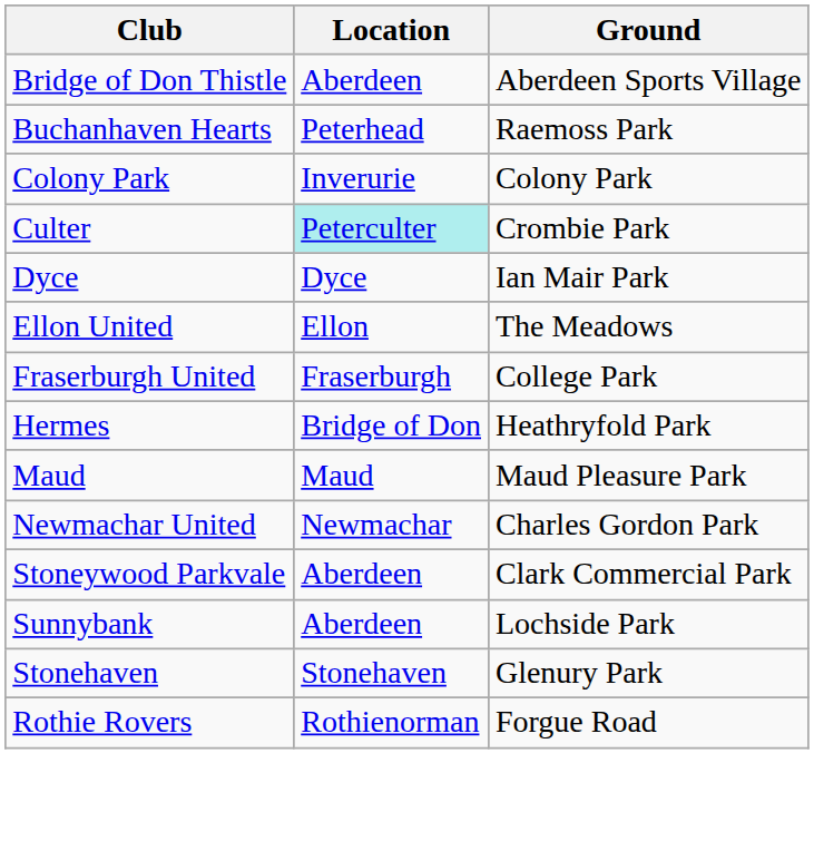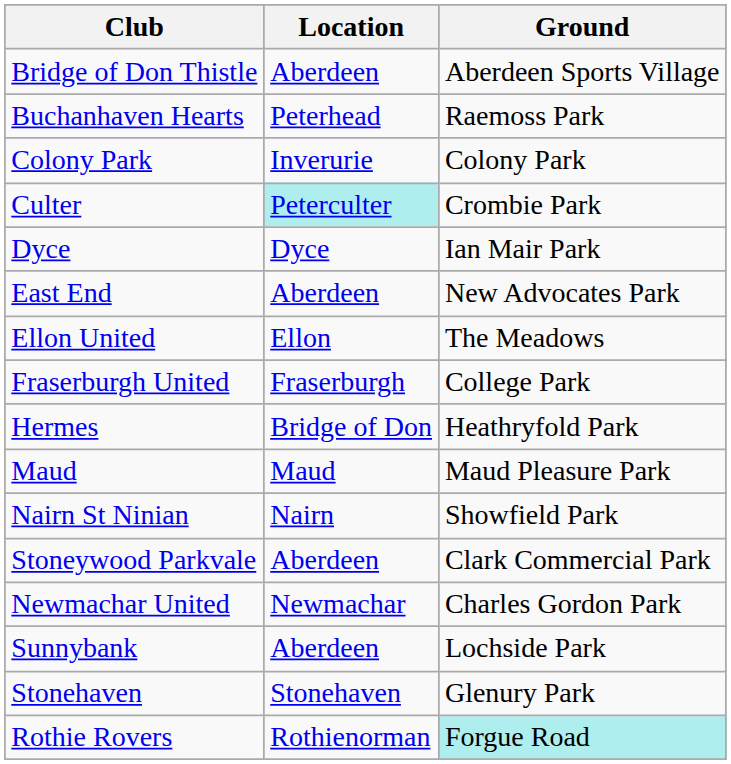 <table class="wikitable sortable">
 <tr>
 <th>Club</th>
 <th>Location</th>
 <th>Ground</th>
 </tr>
 <tr>
 <td style="text-align:left;"><a href='#'>Bridge of Don Thistle</a></td>
 <td><a href='#'>Aberdeen</a></td>
 <td>Aberdeen Sports Village</td>
 </tr>
 <tr>
 <td style="text-align:left;"><a href='#'>Buchanhaven Hearts</a></td>
 <td><a href='#'>Peterhead</a></td>
 <td>Raemoss Park</td>
 </tr>
 <tr>
 <td style="text-align:left;"><a href='#'>Colony Park</a></td>
 <td><a href='#'>Inverurie</a></td>
 <td>Colony Park</td>
 </tr>
 <tr>
 <td style="text-align:left;"><a href='#'>Culter</a></td>
 <td style="background: paleturquoise;"><a href='#'>Peterculter</a></td>
 <td>Crombie Park</td>
 </tr>
 <tr>
 <td style="text-align:left;"><a href='#'>Dyce</a></td>
 <td><a href='#'>Dyce</a></td>
 <td>Ian Mair Park</td>
 </tr>
 <tr>
+<td style="text-align:left;"><a href='#'>East End</a></td>
+<td><a href='#'>Aberdeen</a></td>
+<td>New Advocates Park</td>
+</tr>
+<tr>
 <td style="text-align:left;"><a href='#'>Ellon United</a></td>
 <td><a href='#'>Ellon</a></td>
 <td>The Meadows</td>
 </tr>
 <tr>
 <td style="text-align:left;"><a href='#'>Fraserburgh United</a></td>
 <td><a href='#'>Fraserburgh</a></td>
 <td>College Park</td>
 </tr>
 <tr>
 <td style="text-align:left;"><a href='#'>Hermes</a></td>
 <td><a href='#'>Bridge of Don</a></td>
 <td>Heathryfold Park</td>
 </tr>
 <tr>
 <td style="text-align:left;"><a href='#'>Maud</a></td>
 <td><a href='#'>Maud</a></td>
 <td>Maud Pleasure Park</td>
 </tr>
 <tr>
-<td style="text-align:left;"><a href='#'>Newmachar United</a></td>
-<td><a href='#'>Newmachar</a></td>
-<td>Charles Gordon Park</td>
+<td style="text-align:left;"><a href='#'>Nairn St Ninian</a></td>
+<td><a href='#'>Nairn</a></td>
+<td>Showfield Park</td>
 </tr>
 <tr>
 <td style="text-align:left;"><a href='#'>Stoneywood Parkvale</a></td>
 <td><a href='#'>Aberdeen</a></td>
 <td>Clark Commercial Park</td>
+</tr>
+<tr>
+<td style="text-align:left;"><a href='#'>Newmachar United</a></td>
+<td><a href='#'>Newmachar</a></td>
+<td>Charles Gordon Park</td>
 </tr>
 <tr>
 <td style="text-align:left;"><a href='#'>Sunnybank</a></td>
 <td><a href='#'>Aberdeen</a></td>
 <td>Lochside Park</td>
 </tr>
 <tr>
 <td style="text-align:left;"><a href='#'>Stonehaven</a></td>
 <td><a href='#'>Stonehaven</a></td>
 <td>Glenury Park</td>
 </tr>
 <tr>
 <td style="text-align:left;"><a href='#'>Rothie Rovers</a></td>
 <td><a href='#'>Rothienorman</a></td>
-<td>Forgue Road</td>
+<td style="background: paleturquoise;">Forgue Road</td>
 </tr>
 </table>
